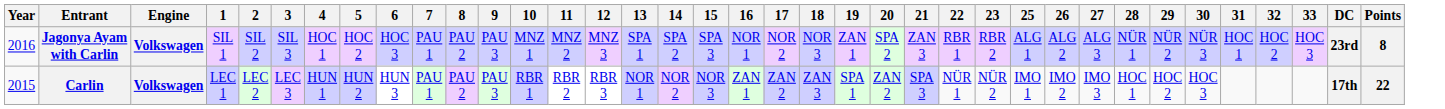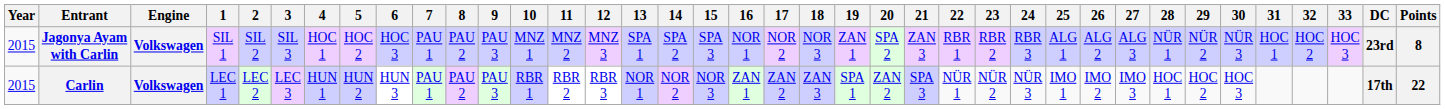 <table class="wikitable" style="text-align:center; font-size:85%">
 <tr>
 <th>Year</th>
 <th>Entrant</th>
 <th>Engine</th>
 <th>1</th>
 <th>2</th>
 <th>3</th>
 <th>4</th>
 <th>5</th>
 <th>6</th>
 <th>7</th>
 <th>8</th>
 <th>9</th>
 <th>10</th>
 <th>11</th>
 <th>12</th>
 <th>13</th>
 <th>14</th>
 <th>15</th>
 <th>16</th>
 <th>17</th>
 <th>18</th>
 <th>19</th>
 <th>20</th>
 <th>21</th>
 <th>22</th>
 <th>23</th>
+<th>24</th>
 <th>25</th>
 <th>26</th>
 <th>27</th>
 <th>28</th>
 <th>29</th>
 <th>30</th>
 <th>31</th>
 <th>32</th>
 <th>33</th>
 <th>DC</th>
 <th>Points</th>
 </tr>
 <tr>
-<td><a href='#'>2016</a></td>
+<td><a href='#'>2015</a></td>
 <th nowrap><a href='#'>Jagonya Ayam<br>with Carlin</a></th>
 <th><a href='#'>Volkswagen</a></th>
 <td style="background:#EFCFFF;"><a href='#'>SIL<br>1</a><br></td>
 <td style="background:#CFCFFF;"><a href='#'>SIL<br>2</a><br></td>
 <td style="background:#CFCFFF;"><a href='#'>SIL<br>3</a><br></td>
 <td style="background:#EFCFFF;"><a href='#'>HOC<br>1</a><br></td>
 <td style="background:#EFCFFF;"><a href='#'>HOC<br>2</a><br></td>
 <td style="background:#CFCFFF;"><a href='#'>HOC<br>3</a><br></td>
 <td style="background:#CFCFFF;"><a href='#'>PAU<br>1</a><br></td>
 <td style="background:#CFCFFF;"><a href='#'>PAU<br>2</a><br></td>
 <td style="background:#CFCFFF;"><a href='#'>PAU<br>3</a><br></td>
 <td style="background:#CFCFFF;"><a href='#'>MNZ<br>1</a><br></td>
 <td style="background:#CFCFFF;"><a href='#'>MNZ<br>2</a><br></td>
 <td style="background:#EFCFFF;"><a href='#'>MNZ<br>3</a><br></td>
 <td style="background:#CFCFFF;"><a href='#'>SPA<br>1</a><br></td>
 <td style="background:#CFCFFF;"><a href='#'>SPA<br>2</a><br></td>
 <td style="background:#CFCFFF;"><a href='#'>SPA<br>3</a><br></td>
 <td style="background:#CFCFFF;"><a href='#'>NOR<br>1</a><br></td>
 <td style="background:#EFCFFF;"><a href='#'>NOR<br>2</a><br></td>
 <td style="background:#CFCFFF;"><a href='#'>NOR<br>3</a><br></td>
 <td style="background:#EFCFFF;"><a href='#'>ZAN<br>1</a><br></td>
 <td style="background:#DFFFDF;"><a href='#'>SPA<br>2</a><br></td>
 <td style="background:#EFCFFF;"><a href='#'>ZAN<br>3</a><br></td>
 <td style="background:#EFCFFF;"><a href='#'>RBR<br>1</a><br></td>
 <td style="background:#EFCFFF;"><a href='#'>RBR<br>2</a><br></td>
+<td style="background:#CFCFFF;"><a href='#'>RBR<br>3</a><br></td>
 <td style="background:#CFCFFF;"><a href='#'>ALG<br>1</a><br></td>
 <td style="background:#CFCFFF;"><a href='#'>ALG<br>2</a><br></td>
 <td style="background:#CFCFFF;"><a href='#'>ALG<br>3</a><br></td>
 <td style="background:#CFCFFF;"><a href='#'>NÜR<br>1</a><br></td>
 <td style="background:#CFCFFF;"><a href='#'>NÜR<br>2</a><br></td>
 <td style="background:#CFCFFF;"><a href='#'>NÜR<br>3</a><br></td>
 <td style="background:#CFCFFF;"><a href='#'>HOC<br>1</a><br></td>
 <td style="background:#CFCFFF;"><a href='#'>HOC<br>2</a><br></td>
 <td style="background:#EFCFFF;"><a href='#'>HOC<br>3</a><br></td>
 <th>23rd</th>
 <th>8</th>
 </tr>
 <tr>
 <td><a href='#'>2015</a></td>
 <th><a href='#'>Carlin</a></th>
 <th><a href='#'>Volkswagen</a></th>
 <td style="background:#CFCFFF;"><a href='#'>LEC<br>1</a><br></td>
 <td style="background:#DFFFDF;"><a href='#'>LEC<br>2</a><br></td>
 <td style="background:#EFCFFF;"><a href='#'>LEC<br>3</a><br></td>
 <td style="background:#CFCFFF;"><a href='#'>HUN<br>1</a><br></td>
 <td style="background:#CFCFFF;"><a href='#'>HUN<br>2</a><br></td>
 <td style="background:#FFFFFF;"><a href='#'>HUN<br>3</a><br></td>
 <td style="background:#DFFFDF;"><a href='#'>PAU<br>1</a><br></td>
 <td style="background:#EFCFFF;"><a href='#'>PAU<br>2</a><br></td>
 <td style="background:#DFFFDF;"><a href='#'>PAU<br>3</a><br></td>
 <td style="background:#CFCFFF;"><a href='#'>RBR<br>1</a><br></td>
 <td style="background:#FFFFFF;"><a href='#'>RBR<br>2</a><br></td>
 <td style="background:#FFFFFF;"><a href='#'>RBR<br>3</a><br></td>
 <td style="background:#CFCFFF;"><a href='#'>NOR<br>1</a><br></td>
 <td style="background:#EFCFFF;"><a href='#'>NOR<br>2</a><br></td>
 <td style="background:#CFCFFF;"><a href='#'>NOR<br>3</a><br></td>
 <td style="background:#DFFFDF;"><a href='#'>ZAN<br>1</a><br></td>
 <td style="background:#CFCFFF;"><a href='#'>ZAN<br>2</a><br></td>
 <td style="background:#CFCFFF;"><a href='#'>ZAN<br>3</a><br></td>
 <td style="background:#DFFFDF;"><a href='#'>SPA<br>1</a><br></td>
 <td style="background:#DFFFDF;"><a href='#'>ZAN<br>2</a><br></td>
 <td style="background:#CFCFFF;"><a href='#'>SPA<br>3</a><br></td>
 <td><a href='#'>NÜR<br>1</a></td>
 <td><a href='#'>NÜR<br>2</a></td>
+<td><a href='#'>NÜR<br>3</a></td>
 <td><a href='#'>IMO<br>1</a></td>
 <td><a href='#'>IMO<br>2</a></td>
 <td><a href='#'>IMO<br>3</a></td>
 <td><a href='#'>HOC<br>1</a></td>
 <td><a href='#'>HOC<br>2</a></td>
 <td><a href='#'>HOC<br>3</a></td>
 <td></td>
 <td></td>
 <td></td>
 <th>17th</th>
 <th>22</th>
 </tr>
 </table>
